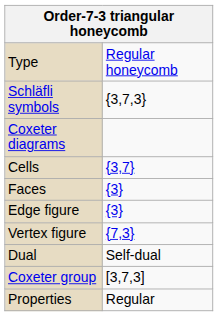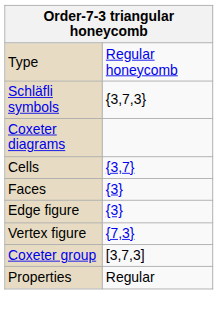 <table class="wikitable" align="right" style="margin-left:10px" width=240>
 <tr>
 <th bgcolor=#e7dcc3 colspan=2>Order-7-3 triangular honeycomb</th>
 </tr>
 <tr>
 <td bgcolor=#e7dcc3>Type</td>
 <td><a href='#'>Regular honeycomb</a></td>
 </tr>
 <tr>
 <td bgcolor=#e7dcc3><a href='#'>Schläfli symbols</a></td>
 <td>{3,7,3}</td>
 </tr>
 <tr>
 <td bgcolor=#e7dcc3><a href='#'>Coxeter diagrams</a></td>
 <td></td>
 </tr>
 <tr>
 <td bgcolor=#e7dcc3>Cells</td>
 <td><a href='#'>{3,7}</a> </td>
 </tr>
 <tr>
 <td bgcolor=#e7dcc3>Faces</td>
 <td><a href='#'>{3}</a></td>
 </tr>
 <tr>
 <td bgcolor=#e7dcc3>Edge figure</td>
 <td><a href='#'>{3}</a></td>
 </tr>
 <tr>
 <td bgcolor=#e7dcc3>Vertex figure</td>
 <td><a href='#'>{7,3}</a> </td>
 </tr>
 <tr>
-<td bgcolor=#e7dcc3>Dual</td>
-<td>Self-dual</td>
-</tr>
-<tr>
 <td bgcolor=#e7dcc3><a href='#'>Coxeter group</a></td>
 <td>[3,7,3]</td>
 </tr>
 <tr>
 <td bgcolor=#e7dcc3>Properties</td>
 <td>Regular</td>
 </tr>
 </table>
